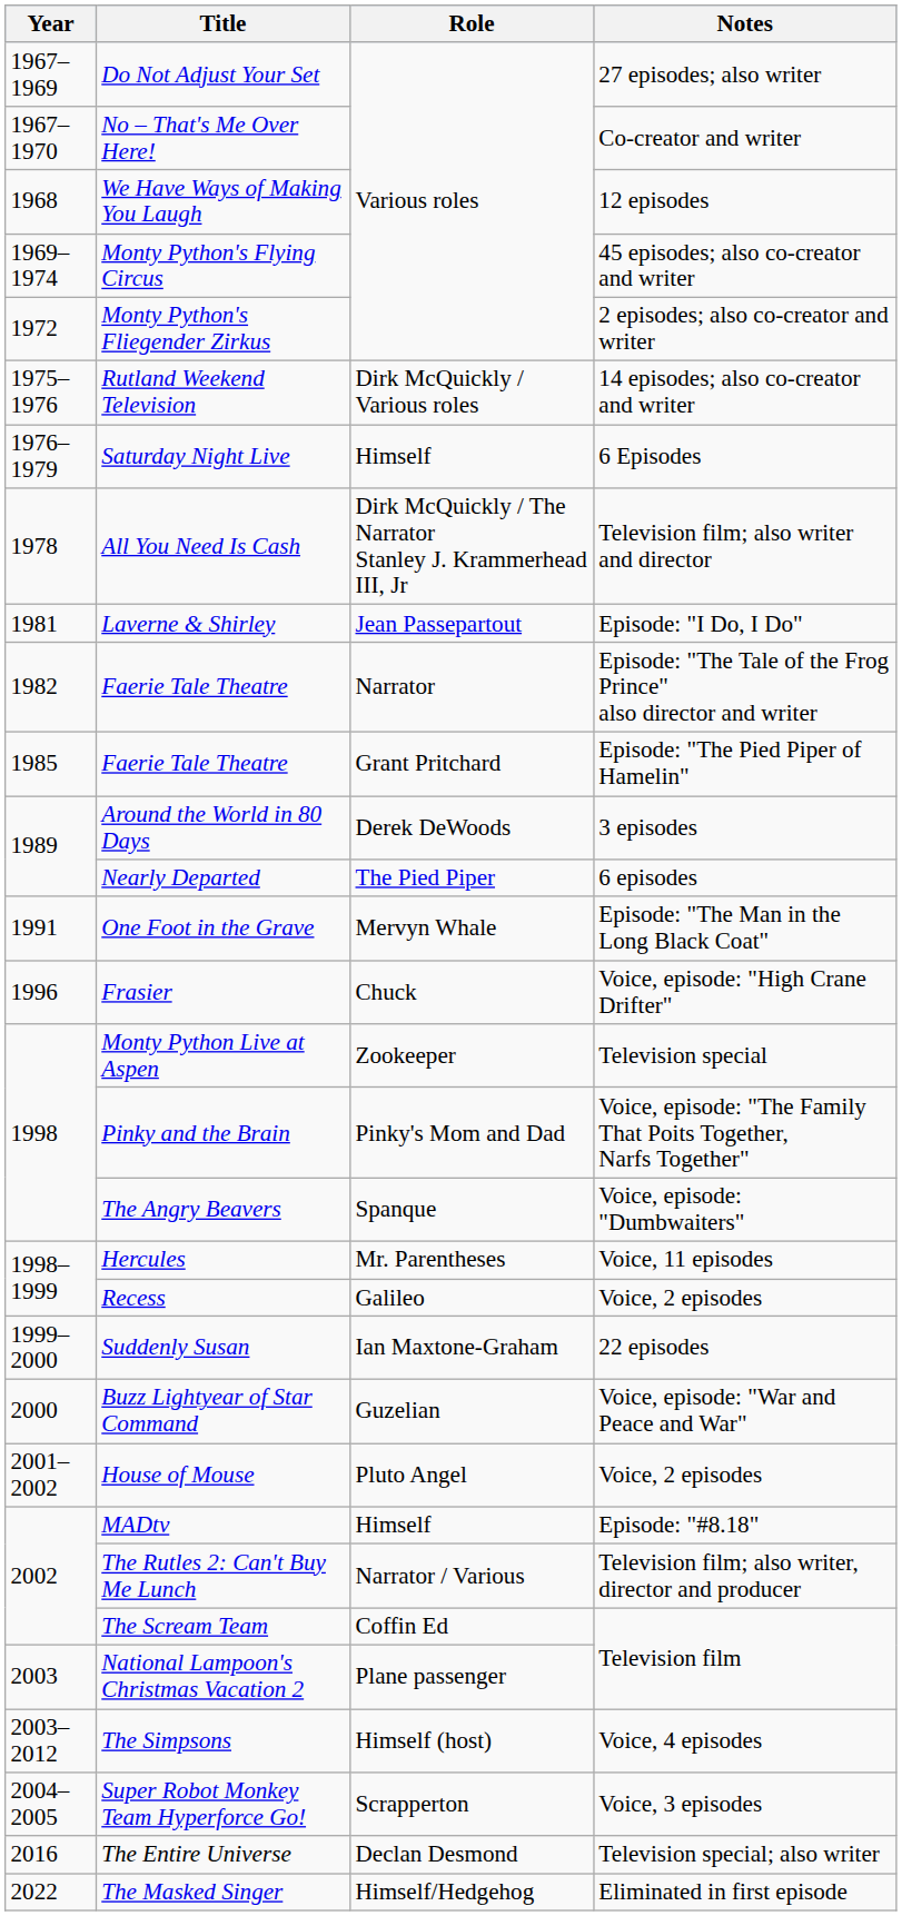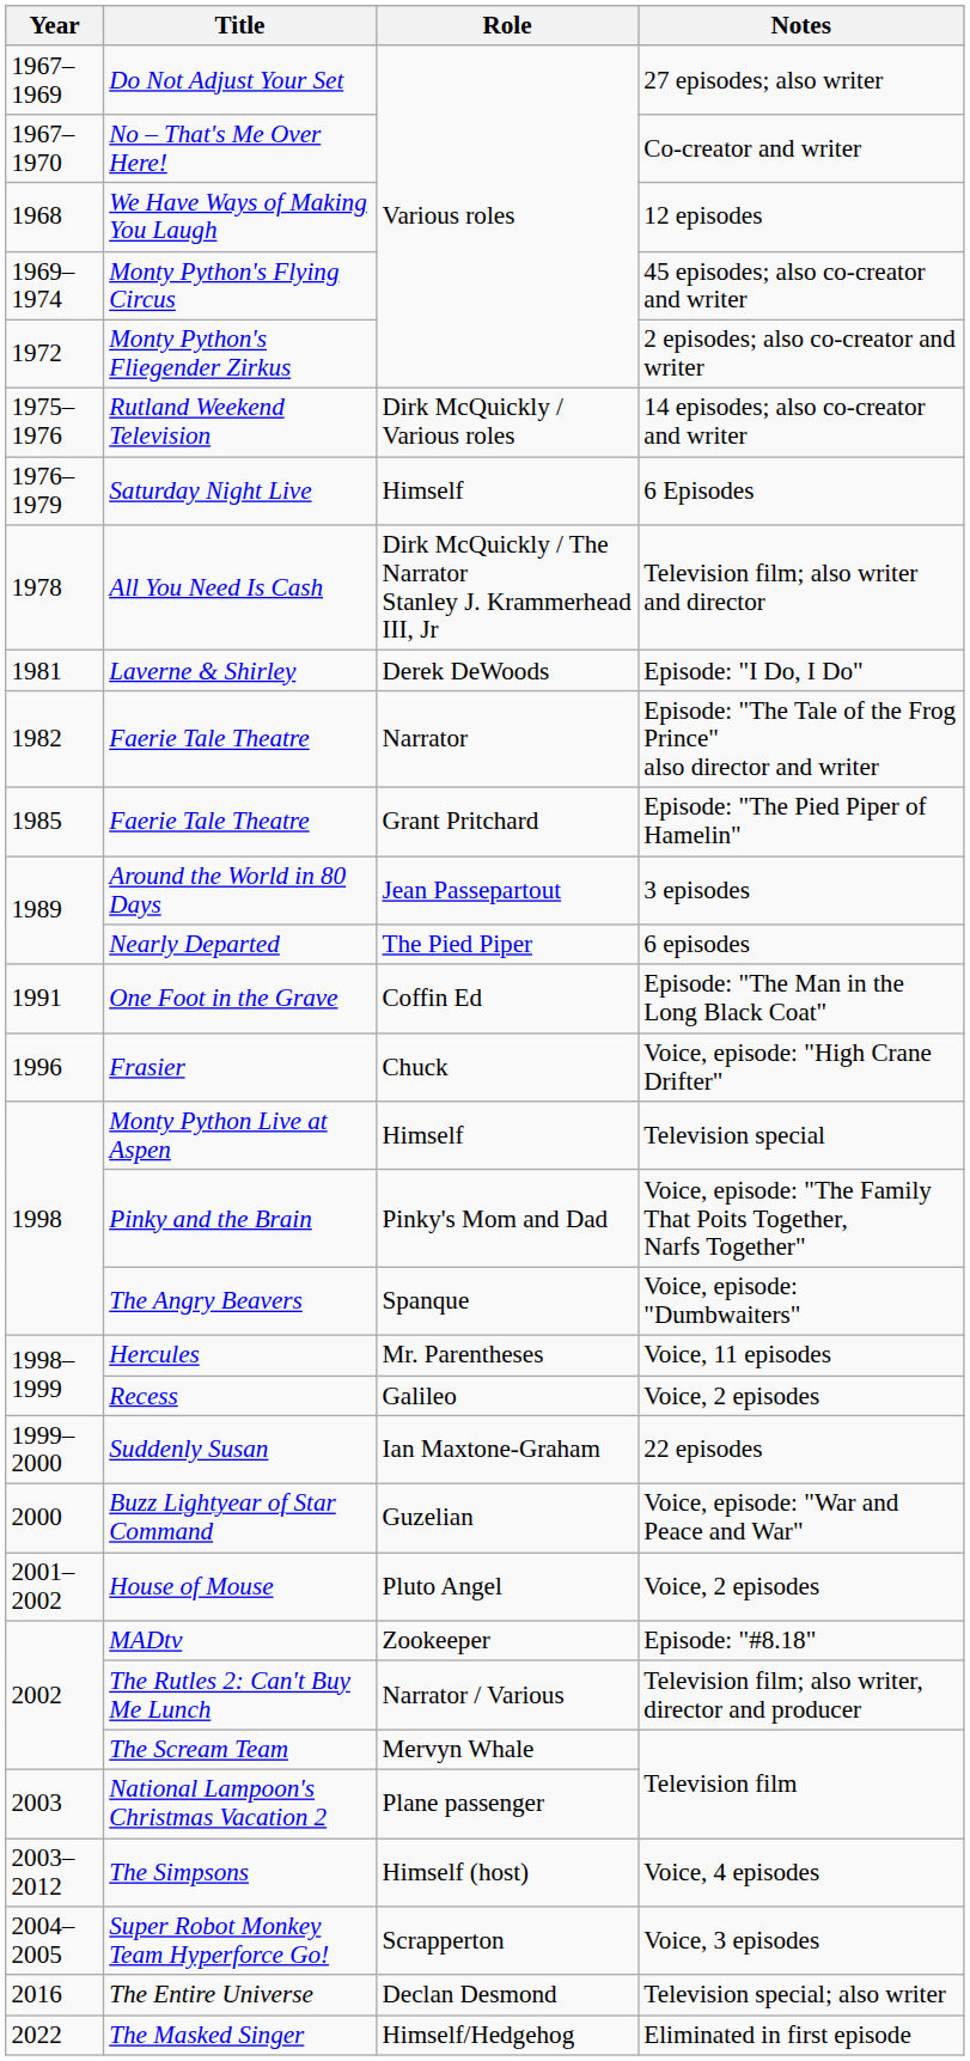 <table class="wikitable sortable">
 <tr style="background:#b0c4de; text-align:center;">
 <th>Year</th>
 <th>Title</th>
 <th>Role</th>
 <th>Notes</th>
 </tr>
 <tr>
 <td>1967–1969</td>
 <td><em><a href='#'>Do Not Adjust Your Set</a></em></td>
 <td rowspan="5">Various roles</td>
 <td>27 episodes; also writer</td>
 </tr>
 <tr>
 <td>1967–1970</td>
 <td><em><a href='#'>No – That's Me Over Here!</a></em></td>
 <td>Co-creator and writer</td>
 </tr>
 <tr>
 <td>1968</td>
 <td><em><a href='#'>We Have Ways of Making You Laugh</a></em></td>
 <td>12 episodes</td>
 </tr>
 <tr>
 <td>1969–1974</td>
 <td><em><a href='#'>Monty Python's Flying Circus</a></em></td>
 <td>45 episodes; also co-creator and writer</td>
 </tr>
 <tr>
 <td>1972</td>
 <td><em><a href='#'>Monty Python's Fliegender Zirkus</a></em></td>
 <td>2 episodes; also co-creator and writer</td>
 </tr>
 <tr>
 <td>1975–1976</td>
 <td><em><a href='#'>Rutland Weekend Television</a></em></td>
 <td>Dirk McQuickly / Various roles</td>
 <td>14 episodes; also co-creator and writer</td>
 </tr>
 <tr>
 <td>1976–1979</td>
 <td><em><a href='#'>Saturday Night Live</a></em></td>
 <td>Himself</td>
 <td>6 Episodes</td>
 </tr>
 <tr>
 <td>1978</td>
 <td><em><a href='#'>All You Need Is Cash</a></em></td>
 <td>Dirk McQuickly / The Narrator <br> Stanley J. Krammerhead III, Jr</td>
 <td>Television film; also writer and director</td>
 </tr>
 <tr>
 <td>1981</td>
 <td><em><a href='#'>Laverne & Shirley</a></em></td>
-<td><a href='#'>Jean Passepartout</a></td>
+<td>Derek DeWoods</td>
 <td>Episode: "I Do, I Do"</td>
 </tr>
 <tr>
 <td>1982</td>
 <td><em><a href='#'>Faerie Tale Theatre</a></em></td>
 <td>Narrator</td>
 <td>Episode: "The Tale of the Frog Prince" <br>also director and writer</td>
 </tr>
 <tr>
 <td>1985</td>
 <td><em><a href='#'>Faerie Tale Theatre</a></em></td>
 <td>Grant Pritchard</td>
 <td>Episode: "The Pied Piper of Hamelin"</td>
 </tr>
 <tr>
 <td rowspan="2">1989</td>
 <td><em><a href='#'>Around the World in 80 Days</a></em></td>
-<td>Derek DeWoods</td>
+<td><a href='#'>Jean Passepartout</a></td>
 <td>3 episodes</td>
 </tr>
 <tr>
 <td><em><a href='#'>Nearly Departed</a></em></td>
 <td><a href='#'>The Pied Piper</a></td>
 <td>6 episodes</td>
 </tr>
 <tr>
 <td>1991</td>
 <td><em><a href='#'>One Foot in the Grave</a></em></td>
-<td>Mervyn Whale</td>
+<td>Coffin Ed</td>
 <td>Episode: "The Man in the Long Black Coat"</td>
 </tr>
 <tr>
 <td>1996</td>
 <td><em><a href='#'>Frasier</a></em></td>
 <td>Chuck</td>
 <td>Voice, episode: "High Crane Drifter"</td>
 </tr>
 <tr>
 <td rowspan="3">1998</td>
 <td><em><a href='#'>Monty Python Live at Aspen</a></em></td>
-<td>Zookeeper</td>
+<td>Himself</td>
 <td>Television special</td>
 </tr>
 <tr>
 <td><em><a href='#'>Pinky and the Brain</a></em></td>
 <td>Pinky's Mom and Dad</td>
 <td>Voice, episode: "The Family That Poits Together, <br> Narfs Together"</td>
 </tr>
 <tr>
 <td><em><a href='#'>The Angry Beavers</a></em></td>
 <td>Spanque</td>
 <td>Voice, episode: "Dumbwaiters"</td>
 </tr>
 <tr>
 <td rowspan="2">1998–1999</td>
 <td><em><a href='#'>Hercules</a></em></td>
 <td>Mr. Parentheses</td>
 <td>Voice, 11 episodes</td>
 </tr>
 <tr>
 <td><em><a href='#'>Recess</a></em></td>
 <td>Galileo</td>
 <td>Voice, 2 episodes</td>
 </tr>
 <tr>
 <td>1999–2000</td>
 <td><em><a href='#'>Suddenly Susan</a></em></td>
 <td>Ian Maxtone-Graham</td>
 <td>22 episodes</td>
 </tr>
 <tr>
 <td>2000</td>
 <td><em><a href='#'>Buzz Lightyear of Star Command</a></em></td>
 <td>Guzelian</td>
 <td>Voice, episode: "War and Peace and War"</td>
 </tr>
 <tr>
 <td>2001–2002</td>
 <td><em><a href='#'>House of Mouse</a></em></td>
 <td>Pluto Angel</td>
 <td>Voice, 2 episodes</td>
 </tr>
 <tr>
 <td rowspan="3">2002</td>
 <td><em><a href='#'>MADtv</a></em></td>
-<td>Himself</td>
+<td>Zookeeper</td>
 <td>Episode: "#8.18"</td>
 </tr>
 <tr>
 <td><em><a href='#'>The Rutles 2: Can't Buy Me Lunch</a></em></td>
 <td>Narrator / Various</td>
 <td>Television film; also writer, director and producer</td>
 </tr>
 <tr>
 <td><em><a href='#'>The Scream Team</a></em></td>
-<td>Coffin Ed</td>
+<td>Mervyn Whale</td>
 <td rowspan="2">Television film</td>
 </tr>
 <tr>
 <td>2003</td>
 <td><em><a href='#'>National Lampoon's Christmas Vacation 2</a></em></td>
 <td>Plane passenger</td>
 </tr>
 <tr>
 <td>2003–2012</td>
 <td><em><a href='#'>The Simpsons</a></em></td>
 <td>Himself (host)</td>
 <td>Voice, 4 episodes</td>
 </tr>
 <tr>
 <td>2004–2005</td>
 <td><em><a href='#'>Super Robot Monkey Team Hyperforce Go!</a></em></td>
 <td>Scrapperton</td>
 <td>Voice, 3 episodes</td>
 </tr>
 <tr>
 <td>2016</td>
 <td><em>The Entire Universe</em></td>
 <td>Declan Desmond</td>
 <td>Television special; also writer</td>
 </tr>
 <tr>
 <td>2022</td>
 <td><em><a href='#'>The Masked Singer</a></em></td>
 <td>Himself/Hedgehog</td>
 <td>Eliminated in first episode</td>
 </tr>
 </table>
